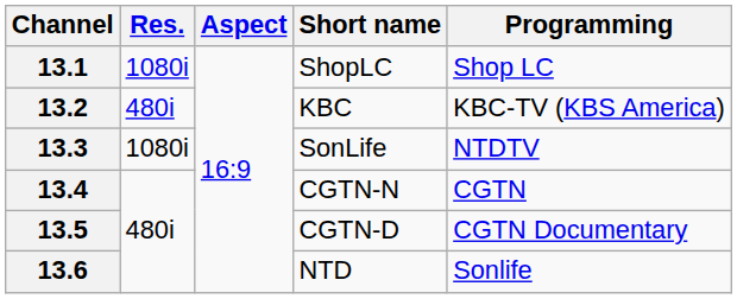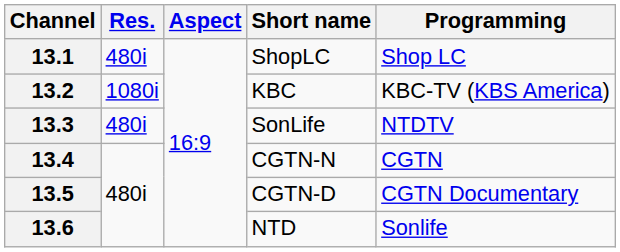 <table class="wikitable">
 <tr>
 <th>Channel</th>
 <th><a href='#'>Res.</a></th>
 <th><a href='#'>Aspect</a></th>
 <th>Short name</th>
 <th>Programming</th>
 </tr>
 <tr>
 <th scope = "row">13.1</th>
-<td><a href='#'>1080i</a></td>
+<td><a href='#'>480i</a></td>
 <td rowspan=6><a href='#'>16:9</a></td>
 <td>ShopLC</td>
 <td><a href='#'>Shop LC</a></td>
 </tr>
 <tr>
 <th scope = "row">13.2</th>
-<td><a href='#'>480i</a></td>
+<td><a href='#'>1080i</a></td>
 <td>KBC</td>
 <td>KBC-TV (<a href='#'>KBS America</a>)</td>
 </tr>
 <tr>
 <th scope = "row">13.3</th>
-<td>1080i</td>
+<td><a href='#'>480i</a></td>
 <td>SonLife</td>
 <td><a href='#'>NTDTV</a></td>
 </tr>
 <tr>
 <th scope = "row">13.4</th>
 <td rowspan="3">480i</td>
 <td>CGTN-N</td>
 <td><a href='#'>CGTN</a></td>
 </tr>
 <tr>
 <th scope = "row">13.5</th>
 <td>CGTN-D</td>
 <td><a href='#'>CGTN Documentary</a></td>
 </tr>
 <tr>
 <th scope = "row">13.6</th>
 <td>NTD</td>
 <td><a href='#'>Sonlife</a></td>
 </tr>
 </table>
